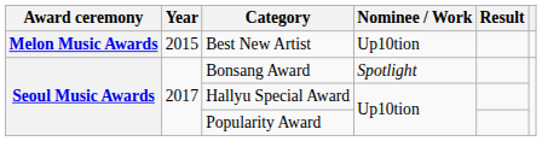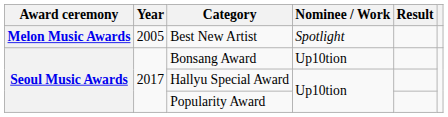 <table class="wikitable plainrowheaders sortable">
 <tr>
 <th scope="col">Award ceremony</th>
 <th scope="col">Year</th>
 <th scope="col">Category</th>
 <th scope="col">Nominee / Work</th>
 <th scope="col">Result</th>
 <th scope="col" class="unsortable"></th>
 </tr>
 <tr>
 <th scope="row"><a href='#'>Melon Music Awards</a></th>
-<td style="text-align:center">2015</td>
+<td style="text-align:center">2005</td>
 <td>Best New Artist</td>
-<td>Up10tion</td>
+<td><em>Spotlight</em></td>
 <td></td>
 <td style="text-align:center"></td>
 </tr>
 <tr>
 <th scope="row" rowspan="3"><a href='#'>Seoul Music Awards</a></th>
 <td rowspan="3" style="text-align:center">2017</td>
 <td>Bonsang Award</td>
-<td><em>Spotlight</em></td>
+<td>Up10tion</td>
 <td></td>
 <td rowspan="3" style="text-align:center"></td>
 </tr>
 <tr>
 <td>Hallyu Special Award</td>
 <td rowspan="2">Up10tion</td>
 <td></td>
 </tr>
 <tr>
 <td>Popularity Award</td>
 <td></td>
 </tr>
 </table>
